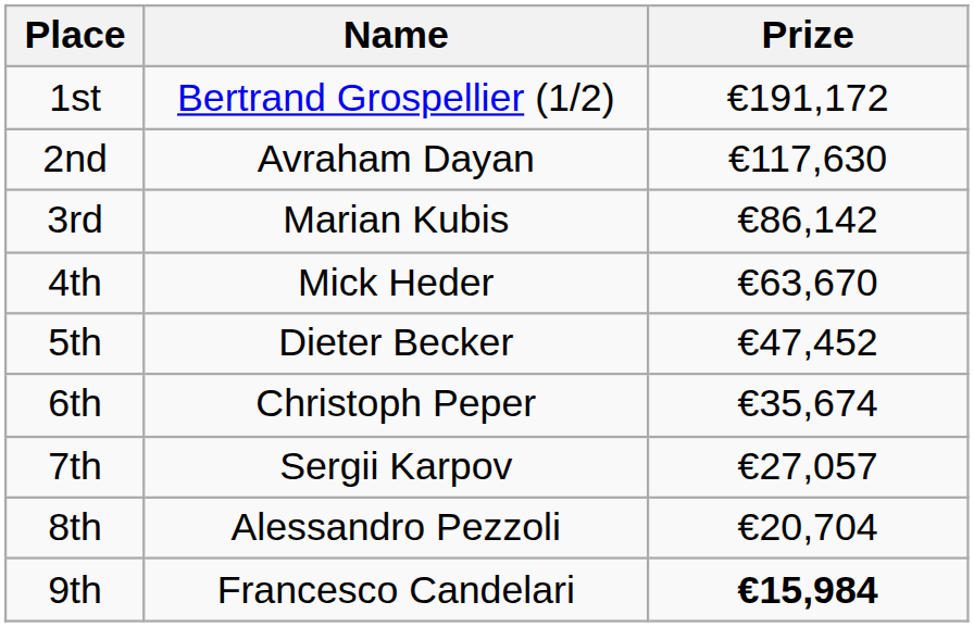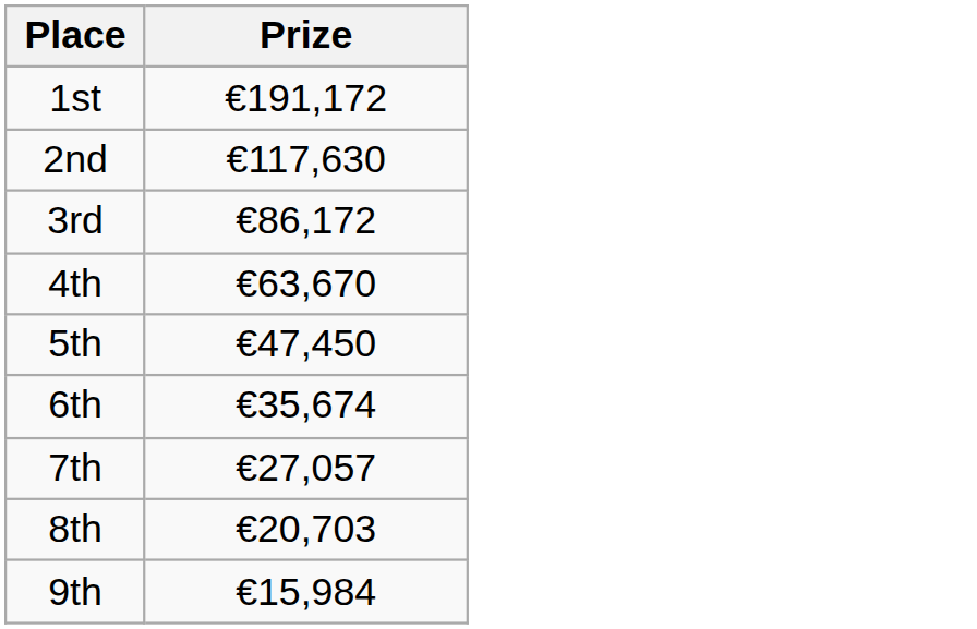 <table class="wikitable">
 <tr>
 <th width="50">Place</th>
-<th width="200">Name</th>
 <th width="125">Prize</th>
 </tr>
 <tr>
 <td align = "center">1st</td>
-<td align = "center"><a href='#'>Bertrand Grospellier</a> (1/2)</td>
 <td align = "center">€191,172</td>
 </tr>
 <tr>
 <td align = "center">2nd</td>
-<td align = "center">Avraham Dayan</td>
 <td align = "center">€117,630</td>
 </tr>
 <tr>
 <td align = "center">3rd</td>
-<td align = "center">Marian Kubis</td>
-<td align = "center">€86,142</td>
+<td align = "center">€86,172</td>
 </tr>
 <tr>
 <td align = "center">4th</td>
-<td align = "center">Mick Heder</td>
 <td align = "center">€63,670</td>
 </tr>
 <tr>
 <td align = "center">5th</td>
-<td align = "center">Dieter Becker</td>
-<td align = "center">€47,452</td>
+<td align = "center">€47,450</td>
 </tr>
 <tr>
 <td align = "center">6th</td>
-<td align = "center">Christoph Peper</td>
 <td align = "center">€35,674</td>
 </tr>
 <tr>
 <td align = "center">7th</td>
-<td align = "center">Sergii Karpov</td>
 <td align = "center">€27,057</td>
 </tr>
 <tr>
 <td align = "center">8th</td>
-<td align = "center">Alessandro Pezzoli</td>
-<td align = "center">€20,704</td>
+<td align = "center">€20,703</td>
 </tr>
 <tr>
 <td align = "center">9th</td>
-<td align = "center">Francesco Candelari</td>
-<td align = "center"><strong>€15,984</strong></td>
+<td align = "center">€15,984</td>
 </tr>
 </table>
